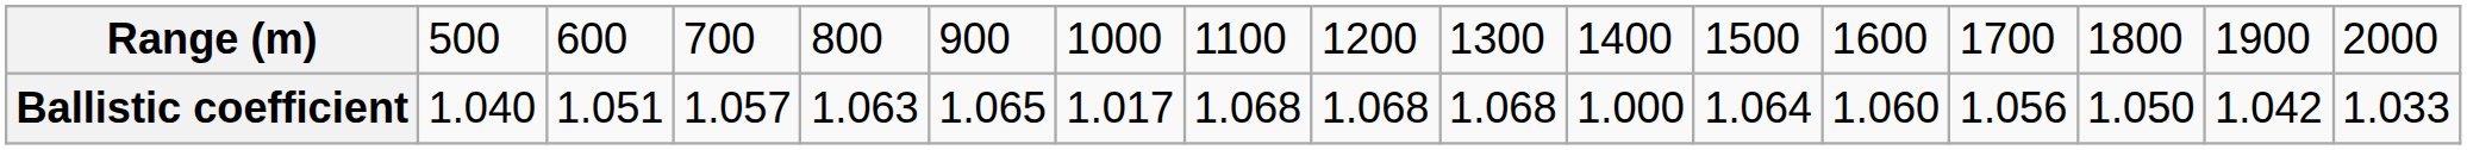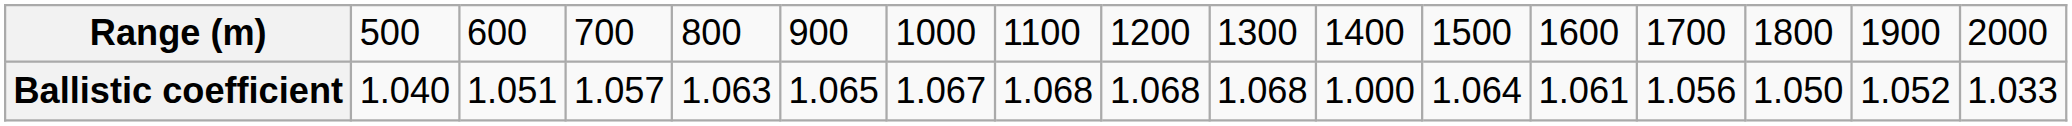 <table class="wikitable">
 <tr>
 <th>Range (m)</th>
 <td>500</td>
 <td>600</td>
 <td>700</td>
 <td>800</td>
 <td>900</td>
 <td>1000</td>
 <td>1100</td>
 <td>1200</td>
 <td>1300</td>
 <td>1400</td>
 <td>1500</td>
 <td>1600</td>
 <td>1700</td>
 <td>1800</td>
 <td>1900</td>
 <td>2000</td>
 </tr>
 <tr>
 <th>Ballistic coefficient</th>
 <td>1.040</td>
 <td>1.051</td>
 <td>1.057</td>
 <td>1.063</td>
 <td>1.065</td>
-<td>1.017</td>
+<td>1.067</td>
 <td>1.068</td>
 <td>1.068</td>
 <td>1.068</td>
 <td>1.000</td>
 <td>1.064</td>
-<td>1.060</td>
+<td>1.061</td>
 <td>1.056</td>
 <td>1.050</td>
-<td>1.042</td>
+<td>1.052</td>
 <td>1.033</td>
 </tr>
 </table>
